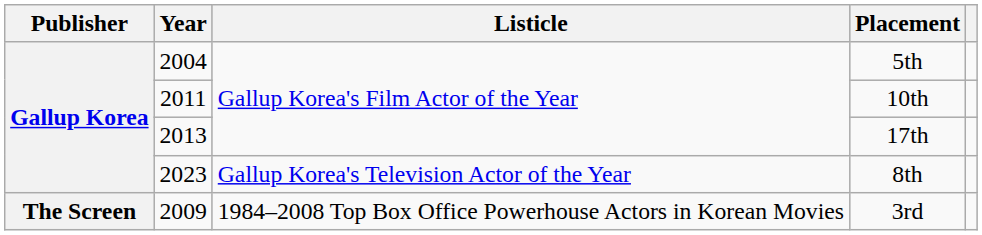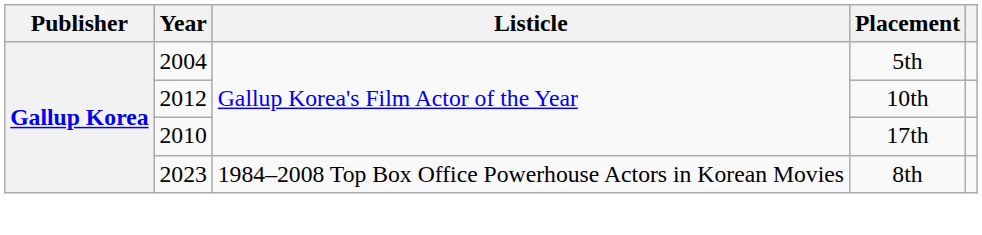 <table class="wikitable plainrowheaders sortable" style="margin-right: 0;">
 <tr>
 <th scope="col">Publisher</th>
 <th scope="col">Year</th>
 <th scope="col">Listicle</th>
 <th scope="col">Placement</th>
 <th scope="col" class="unsortable"></th>
 </tr>
 <tr>
 <th rowspan="4" scope="row"><a href='#'>Gallup Korea</a></th>
 <td style="text-align:center">2004</td>
 <td rowspan="3"><a href='#'>Gallup Korea's Film Actor of the Year</a></td>
 <td style="text-align:center;">5th</td>
 <td style="text-align:center;"></td>
 </tr>
 <tr>
-<td style="text-align:center">2011</td>
+<td style="text-align:center">2012</td>
 <td style="text-align:center;">10th</td>
 <td style="text-align:center;"></td>
 </tr>
 <tr>
-<td style="text-align:center">2013</td>
+<td style="text-align:center">2010</td>
 <td style="text-align:center;">17th</td>
 <td style="text-align:center;"></td>
 </tr>
 <tr>
 <td style="text-align:center">2023</td>
-<td><a href='#'>Gallup Korea's Television Actor of the Year</a></td>
+<td>1984–2008 Top Box Office Powerhouse Actors in Korean Movies</td>
 <td style="text-align:center;">8th</td>
 <td style="text-align:center;"></td>
 </tr>
-<tr>
-<th scope="row">The Screen</th>
-<td style="text-align:center">2009</td>
-<td>1984–2008 Top Box Office Powerhouse Actors in Korean Movies</td>
-<td style="text-align:center;">3rd</td>
-<td style="text-align:center;"></td>
-</tr>
 </table>
